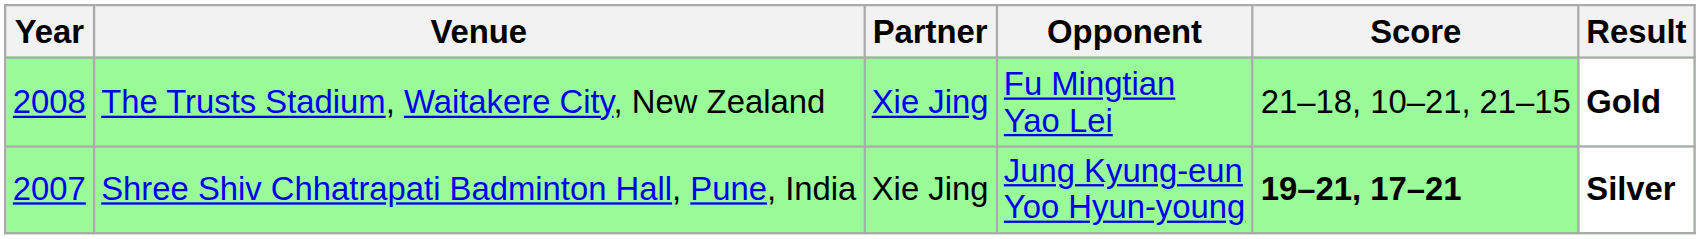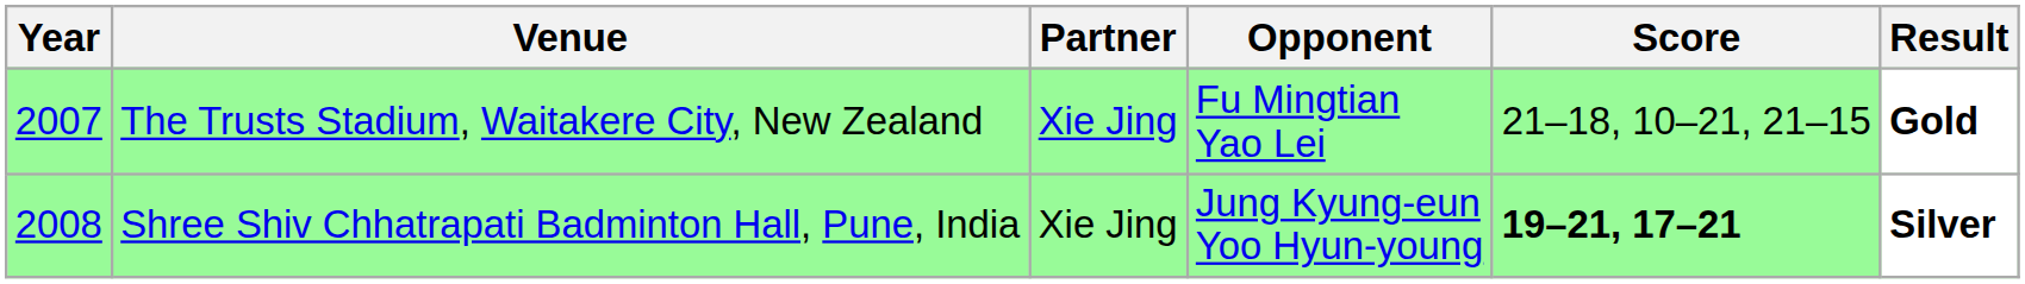 <table class="sortable wikitable" style="font-size: 90%;">
 <tr>
 <th>Year</th>
 <th>Venue</th>
 <th>Partner</th>
 <th>Opponent</th>
 <th>Score</th>
 <th>Result</th>
 </tr>
 <tr style="background:#98FB98">
-<td align="center"><a href='#'>2008</a></td>
+<td align="center"><a href='#'>2007</a></td>
 <td align="left"><a href='#'>The Trusts Stadium</a>, <a href='#'>Waitakere City</a>, New Zealand</td>
 <td align="left"> <a href='#'>Xie Jing</a></td>
 <td align="left"> <a href='#'>Fu Mingtian</a><br> <a href='#'>Yao Lei</a></td>
 <td align="left">21–18, 10–21, 21–15</td>
 <td style="text-align:left; background:white"> <strong>Gold</strong></td>
 </tr>
 <tr style="background:#98FB98">
-<td align="center"><a href='#'>2007</a></td>
+<td align="center"><a href='#'>2008</a></td>
 <td align="left"><a href='#'>Shree Shiv Chhatrapati Badminton Hall</a>, <a href='#'>Pune</a>, India</td>
 <td align="left"> Xie Jing</td>
 <td align="left"> <a href='#'>Jung Kyung-eun</a><br> <a href='#'>Yoo Hyun-young</a></td>
 <td align="left"><strong>19–21, 17–21</strong></td>
 <td style="text-align:left; background:white"> <strong>Silver</strong></td>
 </tr>
 </table>
